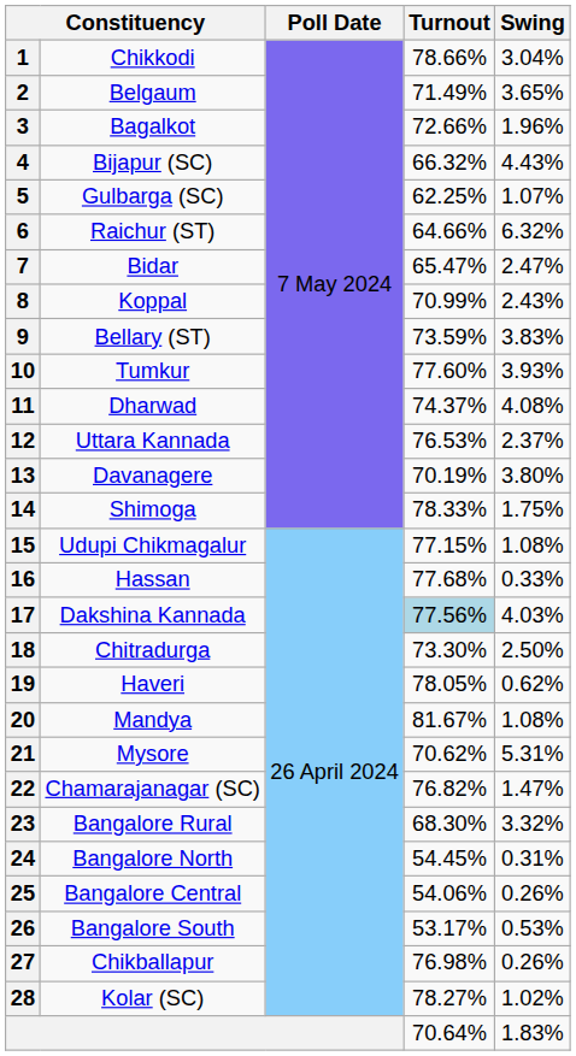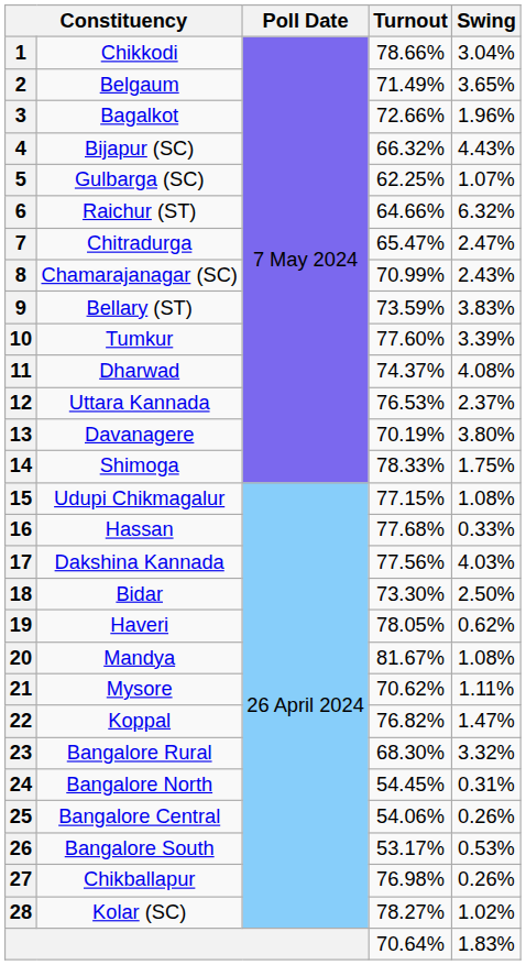 <table class="wikitable sortable" style="text-align:center;">
 <tr>
 <th colspan="2">Constituency</th>
 <th>Poll Date</th>
 <th>Turnout</th>
 <th>Swing</th>
 </tr>
 <tr>
 <th>1</th>
 <td><a href='#'>Chikkodi</a></td>
 <td rowspan="14" bgcolor=#7B68EE>7 May 2024</td>
 <td>78.66%</td>
 <td data-sort-value=3.04>3.04%</td>
 </tr>
 <tr>
 <th>2</th>
 <td><a href='#'>Belgaum</a></td>
 <td>71.49%</td>
 <td data-sort-value=3.65>3.65%</td>
 </tr>
 <tr>
 <th>3</th>
 <td><a href='#'>Bagalkot</a></td>
 <td>72.66%</td>
 <td data-sort-value=1.96>1.96%</td>
 </tr>
 <tr>
 <th>4</th>
 <td><a href='#'>Bijapur</a> (SC)</td>
 <td>66.32%</td>
 <td data-sort-value=4.43>4.43%</td>
 </tr>
 <tr>
 <th>5</th>
 <td><a href='#'>Gulbarga</a> (SC)</td>
 <td>62.25%</td>
 <td data-sort-value=1.07>1.07%</td>
 </tr>
 <tr>
 <th>6</th>
 <td><a href='#'>Raichur</a> (ST)</td>
 <td>64.66%</td>
 <td data-sort-value=6.32>6.32%</td>
 </tr>
 <tr>
 <th>7</th>
-<td><a href='#'>Bidar</a></td>
+<td><a href='#'>Chitradurga</a></td>
 <td>65.47%</td>
 <td data-sort-value=2.47>2.47%</td>
 </tr>
 <tr>
 <th>8</th>
-<td><a href='#'>Koppal</a></td>
+<td><a href='#'>Chamarajanagar</a> (SC)</td>
 <td>70.99%</td>
 <td data-sort-value=2.43>2.43%</td>
 </tr>
 <tr>
 <th>9</th>
 <td><a href='#'>Bellary</a> (ST)</td>
 <td>73.59%</td>
 <td data-sort-value=3.83>3.83%</td>
 </tr>
 <tr>
 <th>10</th>
 <td><a href='#'>Tumkur</a></td>
 <td>77.60%</td>
-<td data-sort-value=3.39>3.93%</td>
+<td data-sort-value=3.39>3.39%</td>
 </tr>
 <tr>
 <th>11</th>
 <td><a href='#'>Dharwad</a></td>
 <td>74.37%</td>
 <td data-sort-value=4.08>4.08%</td>
 </tr>
 <tr>
 <th>12</th>
 <td><a href='#'>Uttara Kannada</a></td>
 <td>76.53%</td>
 <td data-sort-value=2.37>2.37%</td>
 </tr>
 <tr>
 <th>13</th>
 <td><a href='#'>Davanagere</a></td>
 <td>70.19%</td>
 <td data-sort-value=3.80>3.80%</td>
 </tr>
 <tr>
 <th>14</th>
 <td><a href='#'>Shimoga</a></td>
 <td>78.33%</td>
 <td data-sort-value=1.75>1.75%</td>
 </tr>
 <tr>
 <th>15</th>
 <td><a href='#'>Udupi Chikmagalur</a></td>
 <td rowspan="14" bgcolor=#87CEFA>26 April 2024</td>
 <td>77.15%</td>
 <td data-sort-value=1.08>1.08%</td>
 </tr>
 <tr>
 <th>16</th>
 <td><a href='#'>Hassan</a></td>
 <td>77.68%</td>
 <td data-sort-value=0.33>0.33%</td>
 </tr>
 <tr>
 <th>17</th>
 <td><a href='#'>Dakshina Kannada</a></td>
-<td style="background: lightblue;">77.56%</td>
+<td>77.56%</td>
 <td data-sort-value=-0.43>4.03%</td>
 </tr>
 <tr>
 <th>18</th>
-<td><a href='#'>Chitradurga</a></td>
+<td><a href='#'>Bidar</a></td>
 <td>73.30%</td>
 <td data-sort-value=2.50>2.50%</td>
 </tr>
 <tr>
 <th>19</th>
 <td><a href='#'>Haveri</a></td>
 <td>78.05%</td>
 <td data-sort-value=0.62>0.62%</td>
 </tr>
 <tr>
 <th>20</th>
 <td><a href='#'>Mandya</a></td>
 <td>81.67%</td>
 <td data-sort-value=1.08>1.08%</td>
 </tr>
 <tr>
 <th>21</th>
 <td><a href='#'>Mysore</a></td>
 <td>70.62%</td>
-<td data-sort-value=1.11>5.31%</td>
+<td data-sort-value=1.11>1.11%</td>
 </tr>
 <tr>
 <th>22</th>
-<td><a href='#'>Chamarajanagar</a> (SC)</td>
+<td><a href='#'>Koppal</a></td>
 <td>76.82%</td>
 <td data-sort-value=1.47>1.47%</td>
 </tr>
 <tr>
 <th>23</th>
 <td><a href='#'>Bangalore Rural</a></td>
 <td>68.30%</td>
 <td data-sort-value=3.32>3.32%</td>
 </tr>
 <tr>
 <th>24</th>
 <td><a href='#'>Bangalore North</a></td>
 <td>54.45%</td>
 <td data-sort-value=-0.31>0.31%</td>
 </tr>
 <tr>
 <th>25</th>
 <td><a href='#'>Bangalore Central</a></td>
 <td>54.06%</td>
 <td data-sort-value=-0.26>0.26%</td>
 </tr>
 <tr>
 <th>26</th>
 <td><a href='#'>Bangalore South</a></td>
 <td>53.17%</td>
 <td data-sort-value=-0.53>0.53%</td>
 </tr>
 <tr>
 <th>27</th>
 <td><a href='#'>Chikballapur</a></td>
 <td>76.98%</td>
 <td data-sort-value=0.26>0.26%</td>
 </tr>
 <tr>
 <th>28</th>
 <td><a href='#'>Kolar</a> (SC)</td>
 <td>78.27%</td>
 <td data-sort-value=1.02>1.02%</td>
 </tr>
 <tr>
 <th colspan="3"></th>
 <td>70.64%</td>
 <td>1.83%</td>
 </tr>
 </table>
